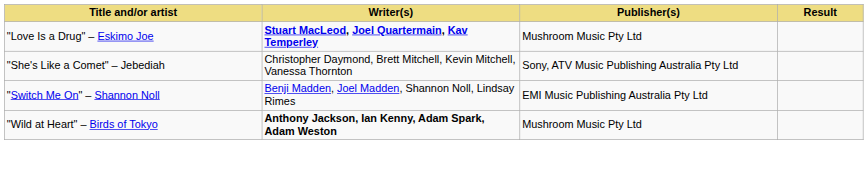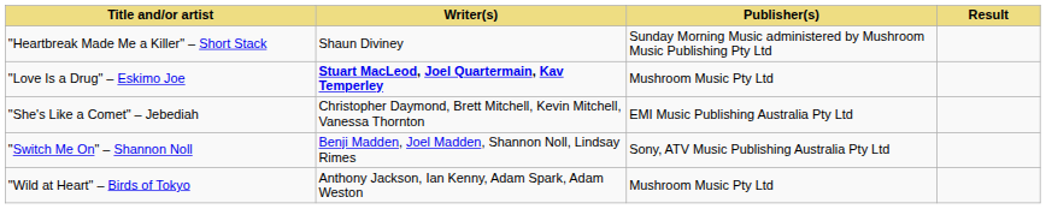 <table class="wikitable" width=100%>
 <tr>
 <th style="width:30%;background:#EEDD82;">Title and/or artist</th>
 <th style="width:30%;background:#EEDD82;">Writer(s)</th>
 <th style="width:30%;background:#EEDD82;">Publisher(s)</th>
 <th style="width:10%;background:#EEDD82;">Result</th>
+</tr>
+<tr>
+<td>"Heartbreak Made Me a Killer" – <a href='#'>Short Stack</a></td>
+<td>Shaun Diviney</td>
+<td>Sunday Morning Music administered by Mushroom Music Publishing Pty Ltd</td>
+<td></td>
 </tr>
 <tr>
 <td>"Love Is a Drug" – <a href='#'>Eskimo Joe</a></td>
 <td><strong><a href='#'>Stuart MacLeod</a>, <a href='#'>Joel Quartermain</a>, <a href='#'>Kav Temperley</a></strong></td>
 <td>Mushroom Music Pty Ltd</td>
 <td></td>
 </tr>
 <tr>
 <td>"She's Like a Comet" – Jebediah</td>
 <td>Christopher Daymond, Brett Mitchell, Kevin Mitchell, Vanessa Thornton</td>
-<td>Sony, ATV Music Publishing Australia Pty Ltd</td>
+<td>EMI Music Publishing Australia Pty Ltd</td>
 <td></td>
 </tr>
 <tr>
 <td>"<a href='#'>Switch Me On</a>" – <a href='#'>Shannon Noll</a></td>
 <td><a href='#'>Benji Madden</a>, <a href='#'>Joel Madden</a>, Shannon Noll, Lindsay Rimes</td>
-<td>EMI Music Publishing Australia Pty Ltd</td>
+<td>Sony, ATV Music Publishing Australia Pty Ltd</td>
 <td></td>
 </tr>
 <tr>
 <td>"Wild at Heart" – <a href='#'>Birds of Tokyo</a></td>
-<td><strong>Anthony Jackson, Ian Kenny, Adam Spark, Adam Weston</strong></td>
+<td>Anthony Jackson, Ian Kenny, Adam Spark, Adam Weston</td>
 <td>Mushroom Music Pty Ltd</td>
 <td></td>
 </tr>
 </table>
